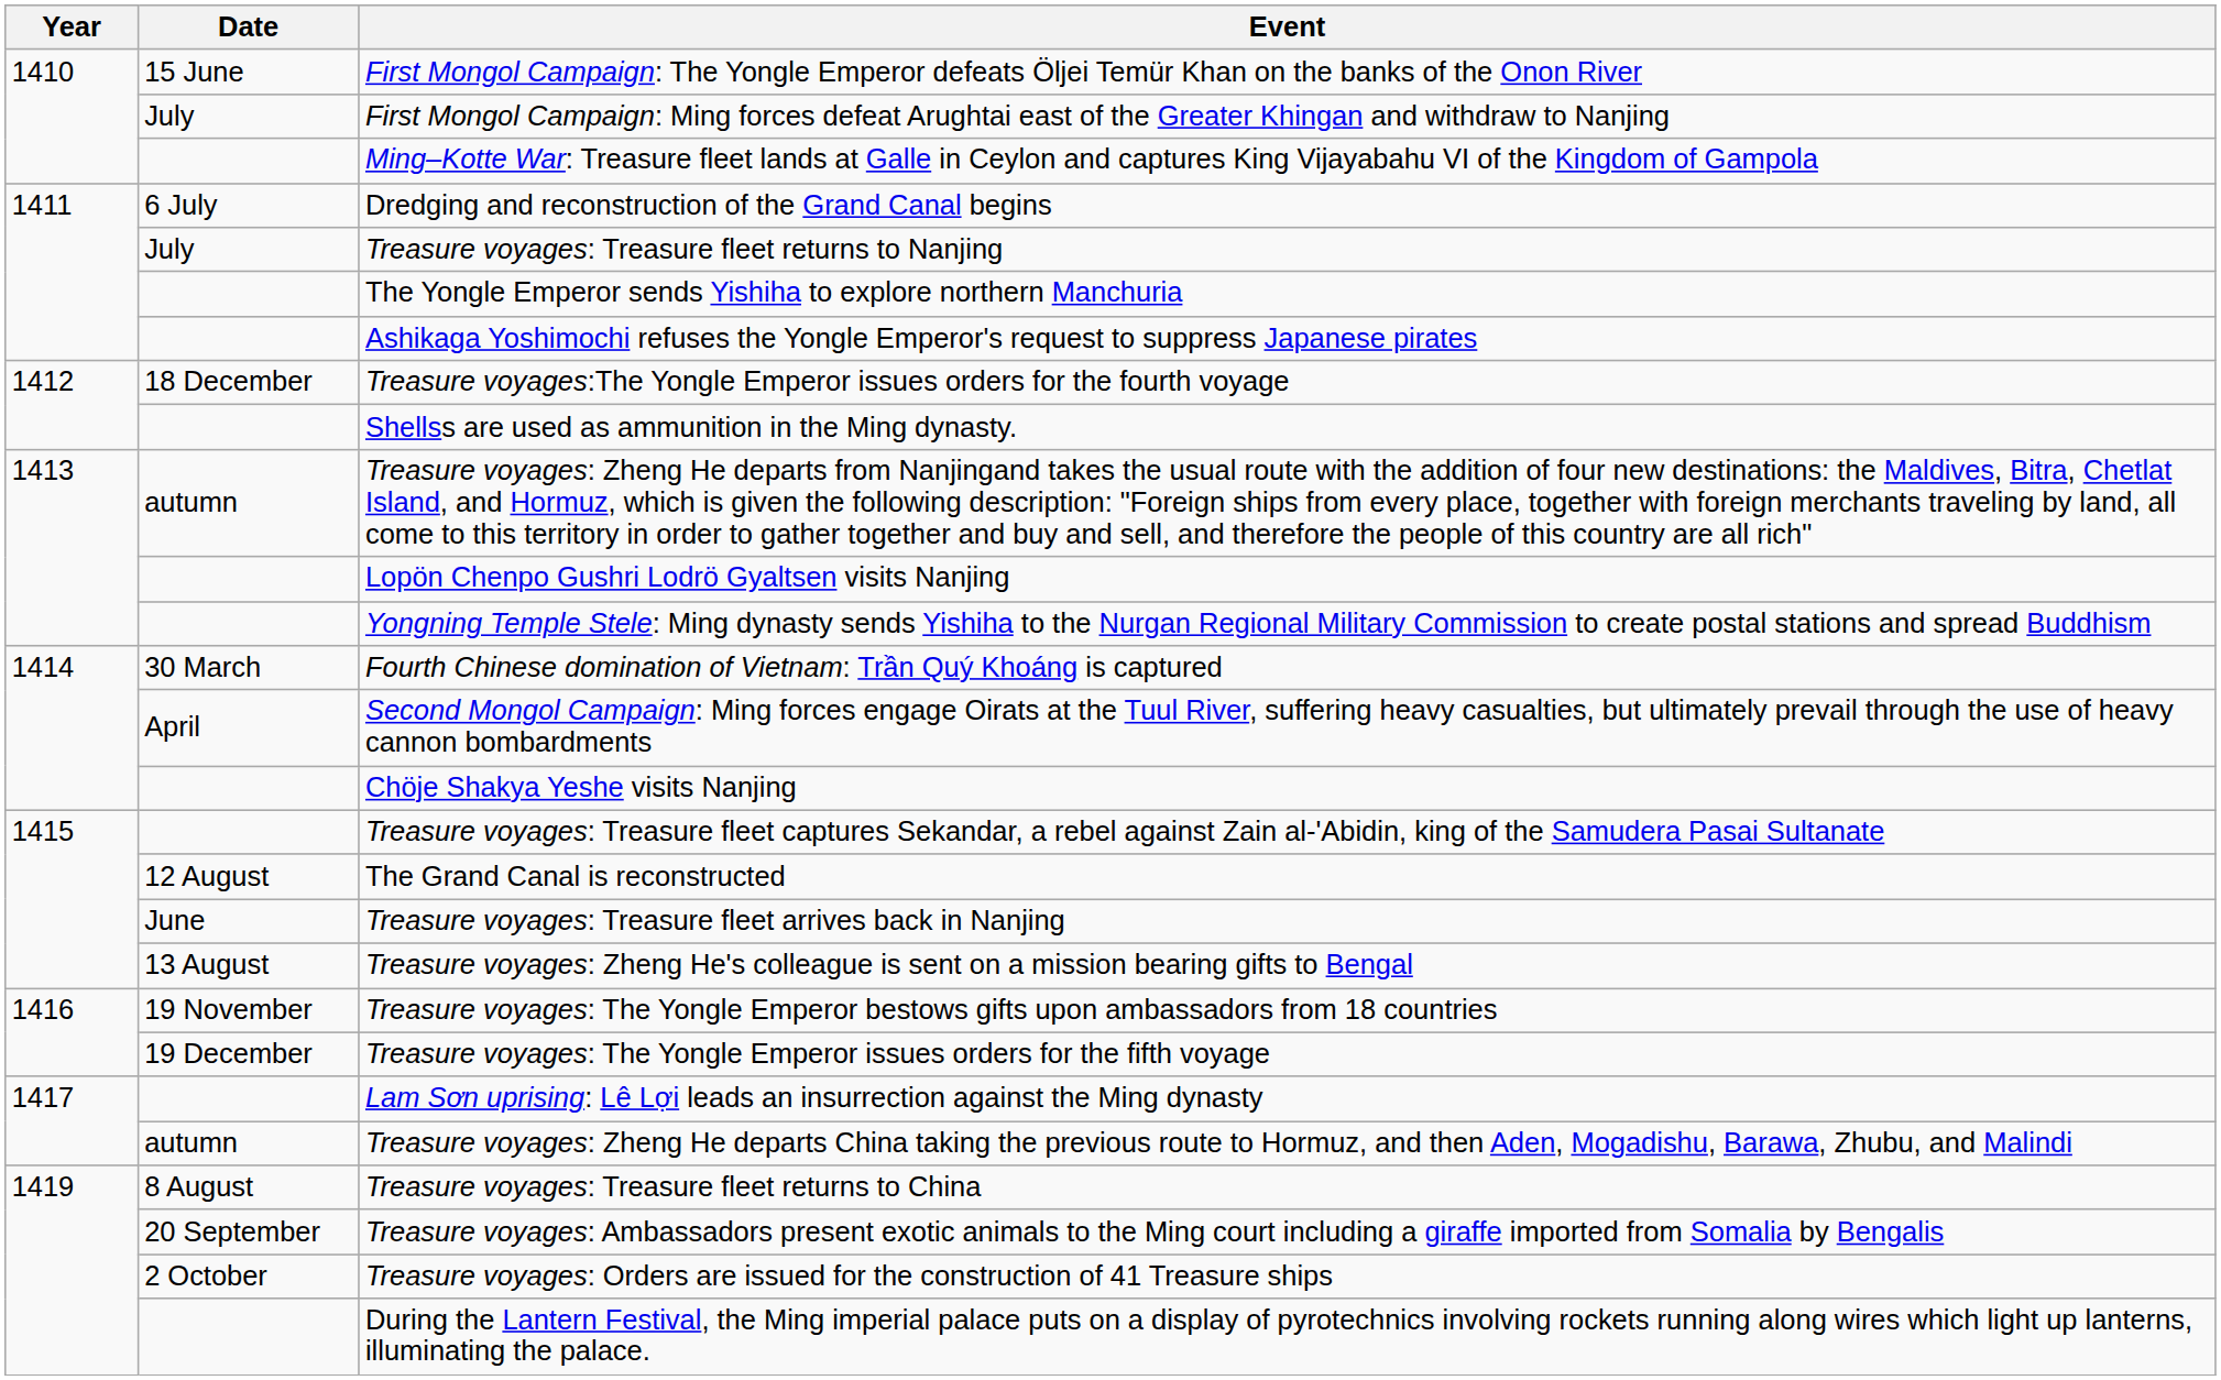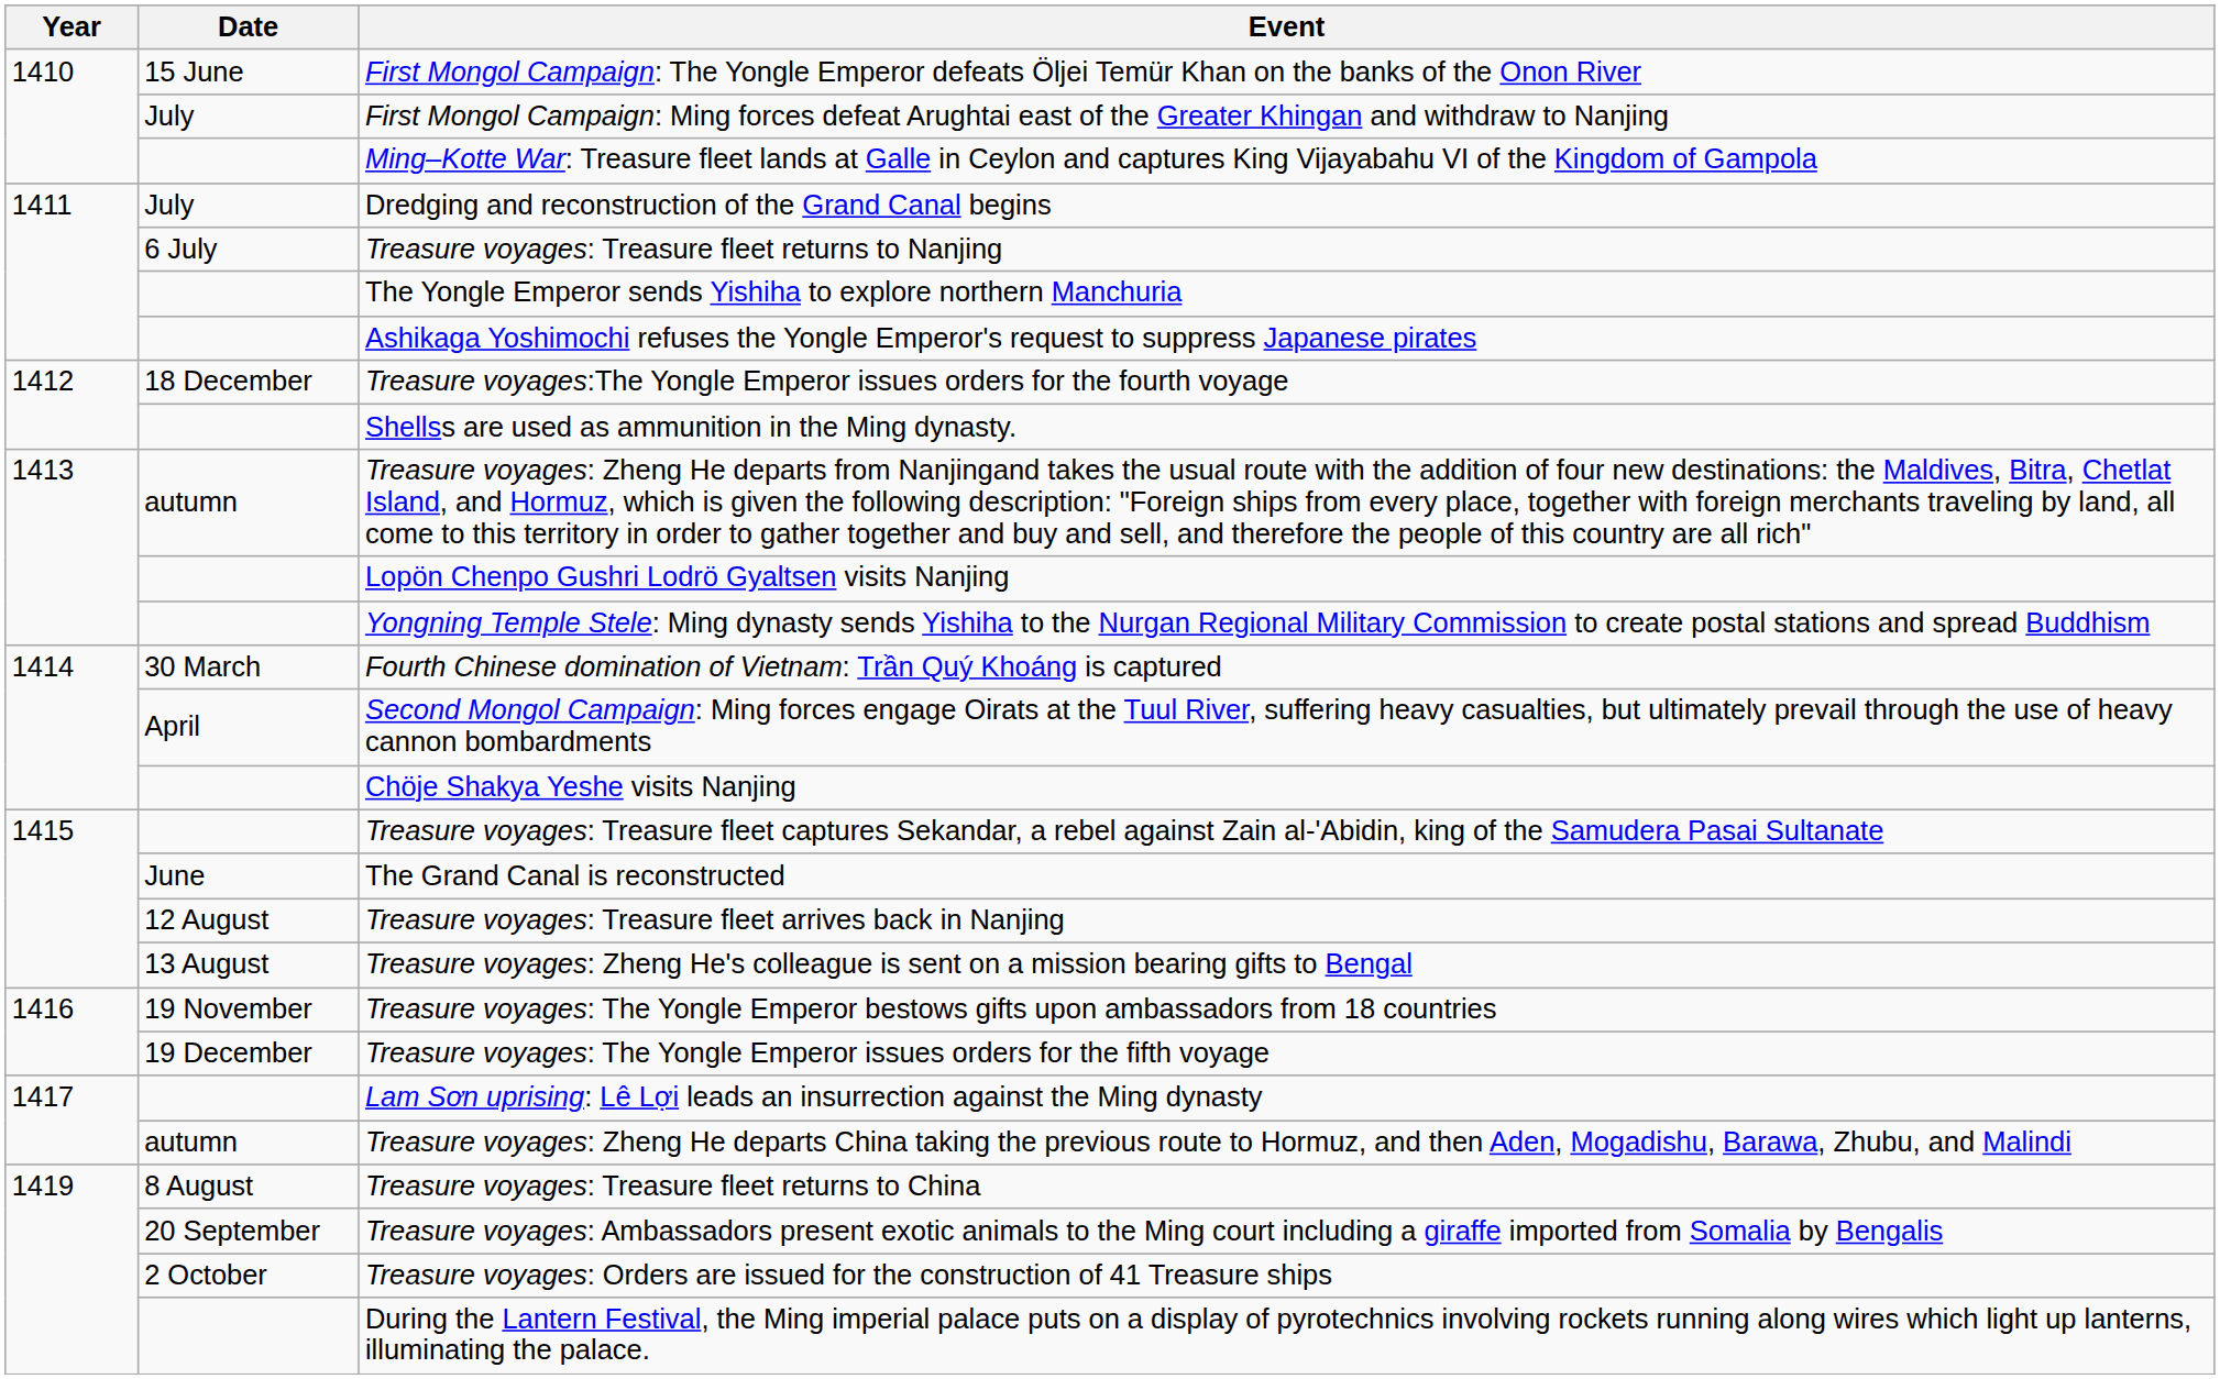 <table class="wikitable" width="100%">
 <tr>
 <th style="width:6%">Year</th>
 <th style="width:10%">Date</th>
 <th>Event</th>
 </tr>
 <tr>
 <td rowspan="3" valign="top">1410</td>
 <td>15 June</td>
 <td><em><a href='#'>First Mongol Campaign</a></em>: The Yongle Emperor defeats Öljei Temür Khan on the banks of the <a href='#'>Onon River</a></td>
 </tr>
 <tr>
 <td>July</td>
 <td><em>First Mongol Campaign</em>: Ming forces defeat Arughtai east of the <a href='#'>Greater Khingan</a> and withdraw to Nanjing</td>
 </tr>
 <tr>
 <td></td>
 <td><em><a href='#'>Ming–Kotte War</a></em>: Treasure fleet lands at <a href='#'>Galle</a> in Ceylon and captures King Vijayabahu VI of the <a href='#'>Kingdom of Gampola</a></td>
 </tr>
 <tr>
 <td rowspan="4" valign="top">1411</td>
-<td>6 July</td>
+<td>July</td>
 <td>Dredging and reconstruction of the <a href='#'>Grand Canal</a> begins</td>
 </tr>
 <tr>
-<td>July</td>
+<td>6 July</td>
 <td><em>Treasure voyages</em>: Treasure fleet returns to Nanjing</td>
 </tr>
 <tr>
 <td></td>
 <td>The Yongle Emperor sends <a href='#'>Yishiha</a> to explore northern <a href='#'>Manchuria</a></td>
 </tr>
 <tr>
 <td></td>
 <td><a href='#'>Ashikaga Yoshimochi</a> refuses the Yongle Emperor's request to suppress <a href='#'>Japanese pirates</a></td>
 </tr>
 <tr>
 <td rowspan="2" valign="top">1412</td>
 <td>18 December</td>
 <td><em>Treasure voyages</em>:The Yongle Emperor issues orders for the fourth voyage</td>
 </tr>
 <tr>
 <td></td>
 <td><a href='#'>Shells</a>s are used as ammunition in the Ming dynasty.</td>
 </tr>
 <tr>
 <td rowspan="3" valign="top">1413</td>
 <td>autumn</td>
 <td><em>Treasure voyages</em>: Zheng He departs from Nanjingand takes the usual route with the addition of four new destinations: the <a href='#'>Maldives</a>, <a href='#'>Bitra</a>, <a href='#'>Chetlat Island</a>, and <a href='#'>Hormuz</a>, which is given the following description: "Foreign ships from every place, together with foreign merchants traveling by land, all come to this territory in order to gather together and buy and sell, and therefore the people of this country are all rich"</td>
 </tr>
 <tr>
 <td></td>
 <td><a href='#'>Lopön Chenpo Gushri Lodrö Gyaltsen</a> visits Nanjing</td>
 </tr>
 <tr>
 <td></td>
 <td><em><a href='#'>Yongning Temple Stele</a></em>: Ming dynasty sends <a href='#'>Yishiha</a> to the <a href='#'>Nurgan Regional Military Commission</a> to create postal stations and spread <a href='#'>Buddhism</a></td>
 </tr>
 <tr>
 <td rowspan="3" valign="top">1414</td>
 <td>30 March</td>
 <td><em>Fourth Chinese domination of Vietnam</em>: <a href='#'>Trần Quý Khoáng</a> is captured</td>
 </tr>
 <tr>
 <td>April</td>
 <td><em><a href='#'>Second Mongol Campaign</a></em>: Ming forces engage Oirats at the <a href='#'>Tuul River</a>, suffering heavy casualties, but ultimately prevail through the use of heavy cannon bombardments</td>
 </tr>
 <tr>
 <td></td>
 <td><a href='#'>Chöje Shakya Yeshe</a> visits Nanjing</td>
 </tr>
 <tr>
 <td rowspan="4" valign="top">1415</td>
 <td></td>
 <td><em>Treasure voyages</em>: Treasure fleet captures Sekandar, a rebel against Zain al-'Abidin, king of the <a href='#'>Samudera Pasai Sultanate</a></td>
 </tr>
 <tr>
-<td>12 August</td>
+<td>June</td>
 <td>The Grand Canal is reconstructed</td>
 </tr>
 <tr>
-<td>June</td>
+<td>12 August</td>
 <td><em>Treasure voyages</em>: Treasure fleet arrives back in Nanjing</td>
 </tr>
 <tr>
 <td>13 August</td>
 <td><em>Treasure voyages</em>: Zheng He's colleague is sent on a mission bearing gifts to <a href='#'>Bengal</a></td>
 </tr>
 <tr>
 <td rowspan="2" valign="top">1416</td>
 <td>19 November</td>
 <td><em>Treasure voyages</em>: The Yongle Emperor bestows gifts upon ambassadors from 18 countries</td>
 </tr>
 <tr>
 <td>19 December</td>
 <td><em>Treasure voyages</em>: The Yongle Emperor issues orders for the fifth voyage</td>
 </tr>
 <tr>
 <td rowspan="2" valign="top">1417</td>
 <td></td>
 <td><em><a href='#'>Lam Sơn uprising</a></em>: <a href='#'>Lê Lợi</a> leads an insurrection against the Ming dynasty</td>
 </tr>
 <tr>
 <td>autumn</td>
 <td><em>Treasure voyages</em>: Zheng He departs China taking the previous route to Hormuz, and then <a href='#'>Aden</a>, <a href='#'>Mogadishu</a>, <a href='#'>Barawa</a>, Zhubu, and <a href='#'>Malindi</a></td>
 </tr>
 <tr>
 <td rowspan="4" valign="top">1419</td>
 <td>8 August</td>
 <td><em>Treasure voyages</em>: Treasure fleet returns to China</td>
 </tr>
 <tr>
 <td>20 September</td>
 <td><em>Treasure voyages</em>: Ambassadors present exotic animals to the Ming court including a <a href='#'>giraffe</a> imported from <a href='#'>Somalia</a> by <a href='#'>Bengalis</a></td>
 </tr>
 <tr>
 <td>2 October</td>
 <td><em>Treasure voyages</em>: Orders are issued for the construction of 41 Treasure ships</td>
 </tr>
 <tr>
 <td></td>
 <td>During the <a href='#'>Lantern Festival</a>, the Ming imperial palace puts on a display of pyrotechnics involving rockets running along wires which light up lanterns, illuminating the palace.</td>
 </tr>
 </table>
